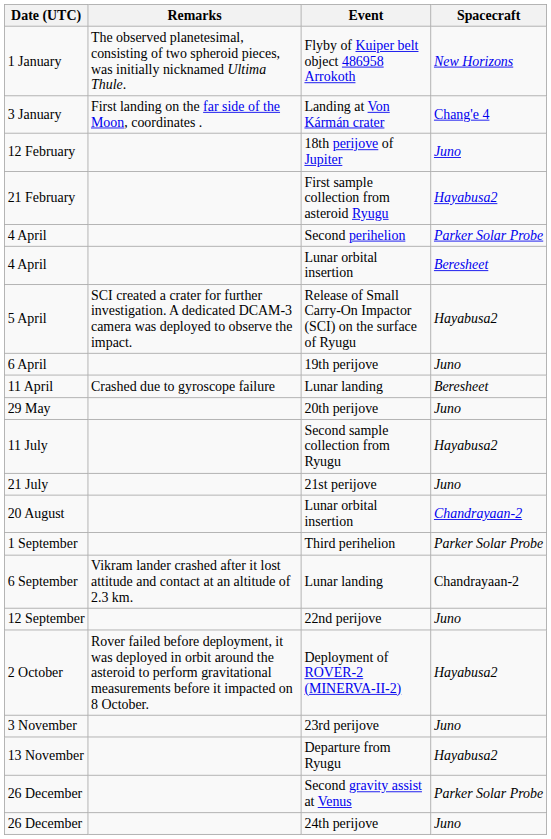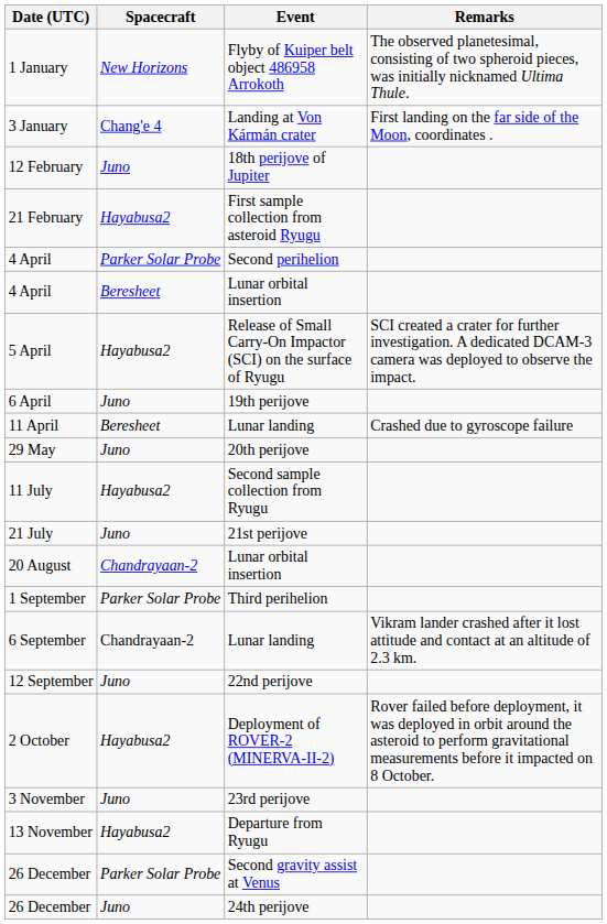 <table class="wikitable" style="width:100%;">
 <tr>
 <th>Date (UTC)</th>
+<th>Spacecraft</th>
+<th>Event</th>
 <th>Remarks</th>
-<th>Event</th>
-<th>Spacecraft</th>
 </tr>
 <tr>
 <td>1 January</td>
+<td><em><a href='#'>New Horizons</a></em></td>
+<td>Flyby of <a href='#'>Kuiper belt</a> object <a href='#'>486958 Arrokoth</a></td>
 <td>The observed planetesimal, consisting of two spheroid pieces, was initially nicknamed <em>Ultima Thule</em>.</td>
-<td>Flyby of <a href='#'>Kuiper belt</a> object <a href='#'>486958 Arrokoth</a></td>
-<td><em><a href='#'>New Horizons</a></em></td>
 </tr>
 <tr>
 <td>3 January</td>
+<td><a href='#'>Chang'e 4</a></td>
+<td>Landing at <a href='#'>Von Kármán crater</a></td>
 <td>First landing on the <a href='#'>far side of the Moon</a>, coordinates .</td>
-<td>Landing at <a href='#'>Von Kármán crater</a></td>
-<td><a href='#'>Chang'e 4</a></td>
 </tr>
 <tr>
 <td>12 February</td>
+<td><a href='#'><em>Juno</em></a></td>
+<td>18th <a href='#'>perijove</a> of <a href='#'>Jupiter</a></td>
 <td></td>
-<td>18th <a href='#'>perijove</a> of <a href='#'>Jupiter</a></td>
-<td><a href='#'><em>Juno</em></a></td>
 </tr>
 <tr>
 <td>21 February</td>
+<td><em><a href='#'>Hayabusa2</a></em></td>
+<td>First sample collection from asteroid <a href='#'>Ryugu</a></td>
 <td></td>
-<td>First sample collection from asteroid <a href='#'>Ryugu</a></td>
-<td><em><a href='#'>Hayabusa2</a></em></td>
 </tr>
 <tr>
 <td>4 April</td>
+<td nowrap><em><a href='#'>Parker Solar Probe</a></em></td>
+<td>Second <a href='#'>perihelion</a></td>
 <td></td>
-<td>Second <a href='#'>perihelion</a></td>
-<td nowrap><em><a href='#'>Parker Solar Probe</a></em></td>
 </tr>
 <tr>
 <td>4 April</td>
+<td><em><a href='#'>Beresheet</a></em></td>
+<td>Lunar orbital insertion</td>
 <td></td>
-<td>Lunar orbital insertion</td>
-<td><em><a href='#'>Beresheet</a></em></td>
 </tr>
 <tr>
 <td>5 April</td>
+<td><em>Hayabusa2</em></td>
+<td>Release of Small Carry-On Impactor (SCI) on the surface of Ryugu</td>
 <td>SCI created a crater for further investigation. A dedicated DCAM-3 camera was deployed to observe the impact.</td>
-<td>Release of Small Carry-On Impactor (SCI) on the surface of Ryugu</td>
-<td><em>Hayabusa2</em></td>
 </tr>
 <tr>
 <td>6 April</td>
+<td><em>Juno</em></td>
+<td>19th perijove</td>
 <td></td>
-<td>19th perijove</td>
-<td><em>Juno</em></td>
 </tr>
 <tr>
 <td>11 April</td>
+<td><em>Beresheet</em></td>
+<td>Lunar landing</td>
 <td>Crashed due to gyroscope failure</td>
-<td>Lunar landing</td>
-<td><em>Beresheet</em></td>
 </tr>
 <tr>
 <td>29 May</td>
+<td><em>Juno</em></td>
+<td>20th perijove</td>
 <td></td>
-<td>20th perijove</td>
-<td><em>Juno</em></td>
 </tr>
 <tr>
 <td>11 July</td>
+<td><em>Hayabusa2</em></td>
+<td>Second sample collection from Ryugu</td>
 <td></td>
-<td>Second sample collection from Ryugu</td>
-<td><em>Hayabusa2</em></td>
 </tr>
 <tr>
 <td>21 July</td>
+<td><em>Juno</em></td>
+<td>21st perijove</td>
 <td></td>
-<td>21st perijove</td>
-<td><em>Juno</em></td>
 </tr>
 <tr>
 <td>20 August</td>
+<td nowrap><em><a href='#'>Chandrayaan-2</a></em></td>
+<td>Lunar orbital insertion</td>
 <td></td>
-<td>Lunar orbital insertion</td>
-<td nowrap><em><a href='#'>Chandrayaan-2</a></em></td>
 </tr>
 <tr>
 <td>1 September</td>
+<td><em>Parker Solar Probe</em></td>
+<td>Third perihelion</td>
 <td></td>
-<td>Third perihelion</td>
-<td><em>Parker Solar Probe</em></td>
 </tr>
 <tr>
 <td>6 September</td>
+<td>Chandrayaan-2</td>
+<td>Lunar landing</td>
 <td>Vikram lander crashed after it lost attitude and contact at an altitude of 2.3 km.</td>
-<td>Lunar landing</td>
-<td>Chandrayaan-2</td>
 </tr>
 <tr>
 <td nowrap>12 September</td>
+<td><em>Juno</em></td>
+<td>22nd perijove</td>
 <td></td>
-<td>22nd perijove</td>
-<td><em>Juno</em></td>
 </tr>
 <tr>
 <td>2 October</td>
+<td><em>Hayabusa2</em></td>
+<td>Deployment of <a href='#'>ROVER-2 (MINERVA-II-2)</a></td>
 <td>Rover failed before deployment, it was deployed in orbit around the asteroid to perform gravitational measurements before it impacted on 8 October.</td>
-<td>Deployment of <a href='#'>ROVER-2 (MINERVA-II-2)</a></td>
-<td><em>Hayabusa2</em></td>
 </tr>
 <tr>
 <td>3 November</td>
+<td><em>Juno</em></td>
+<td>23rd perijove</td>
 <td></td>
-<td>23rd perijove</td>
-<td><em>Juno</em></td>
 </tr>
 <tr>
 <td>13 November</td>
+<td><em>Hayabusa2</em></td>
+<td>Departure from Ryugu</td>
 <td></td>
-<td>Departure from Ryugu</td>
-<td><em>Hayabusa2</em></td>
 </tr>
 <tr>
 <td>26 December</td>
+<td><em>Parker Solar Probe</em></td>
+<td>Second <a href='#'>gravity assist</a> at <a href='#'>Venus</a></td>
 <td></td>
-<td>Second <a href='#'>gravity assist</a> at <a href='#'>Venus</a></td>
-<td><em>Parker Solar Probe</em></td>
 </tr>
 <tr>
 <td>26 December</td>
+<td><em>Juno</em></td>
+<td>24th perijove</td>
 <td></td>
-<td>24th perijove</td>
-<td><em>Juno</em></td>
 </tr>
 </table>
